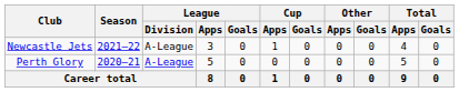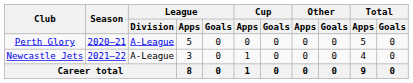 <table class="wikitable" style="text-align:center">
 <tr>
 <th rowspan="2">Club</th>
 <th rowspan="2">Season</th>
 <th colspan="3">League</th>
 <th colspan="2">Cup</th>
 <th colspan="2">Other</th>
 <th colspan="2">Total</th>
 </tr>
 <tr>
 <th>Division</th>
 <th>Apps</th>
 <th>Goals</th>
 <th>Apps</th>
 <th>Goals</th>
 <th>Apps</th>
 <th>Goals</th>
 <th>Apps</th>
 <th>Goals</th>
 </tr>
 <tr>
+<td><a href='#'>Perth Glory</a></td>
+<td><a href='#'>2020–21</a></td>
+<td><a href='#'>A-League</a></td>
+<td>5</td>
+<td>0</td>
+<td>0</td>
+<td>0</td>
+<td>0</td>
+<td>0</td>
+<td>5</td>
+<td>0</td>
+</tr>
+<tr>
 <td><a href='#'>Newcastle Jets</a></td>
 <td><a href='#'>2021–22</a></td>
 <td>A-League</td>
 <td>3</td>
 <td>0</td>
 <td>1</td>
 <td>0</td>
 <td>0</td>
 <td>0</td>
 <td>4</td>
-<td>0</td>
-</tr>
-<tr>
-<td><a href='#'>Perth Glory</a></td>
-<td><a href='#'>2020–21</a></td>
-<td><a href='#'>A-League</a></td>
-<td>5</td>
-<td>0</td>
-<td>0</td>
-<td>0</td>
-<td>0</td>
-<td>0</td>
-<td>5</td>
 <td>0</td>
 </tr>
 <tr>
 <th colspan="3">Career total</th>
 <th>8</th>
 <th>0</th>
 <th>1</th>
 <th>0</th>
 <th>0</th>
 <th>0</th>
 <th>9</th>
 <th>0</th>
 </tr>
 </table>
